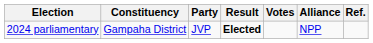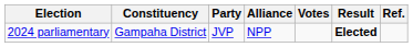 <table class="wikitable" style="text-align:left;">
 <tr>
 <th>Election</th>
 <th>Constituency</th>
 <th>Party</th>
+<th>Alliance</th>
+<th>Votes</th>
 <th>Result</th>
-<th>Votes</th>
-<th>Alliance</th>
 <th>Ref.</th>
 </tr>
 <tr>
 <td><a href='#'>2024 parliamentary</a></td>
 <td><a href='#'>Gampaha District</a></td>
 <td><a href='#'>JVP</a></td>
+<td><a href='#'>NPP</a></td>
+<td></td>
 <td><strong>Elected</strong></td>
-<td></td>
-<td><a href='#'>NPP</a></td>
 <td></td>
 </tr>
 </table>
